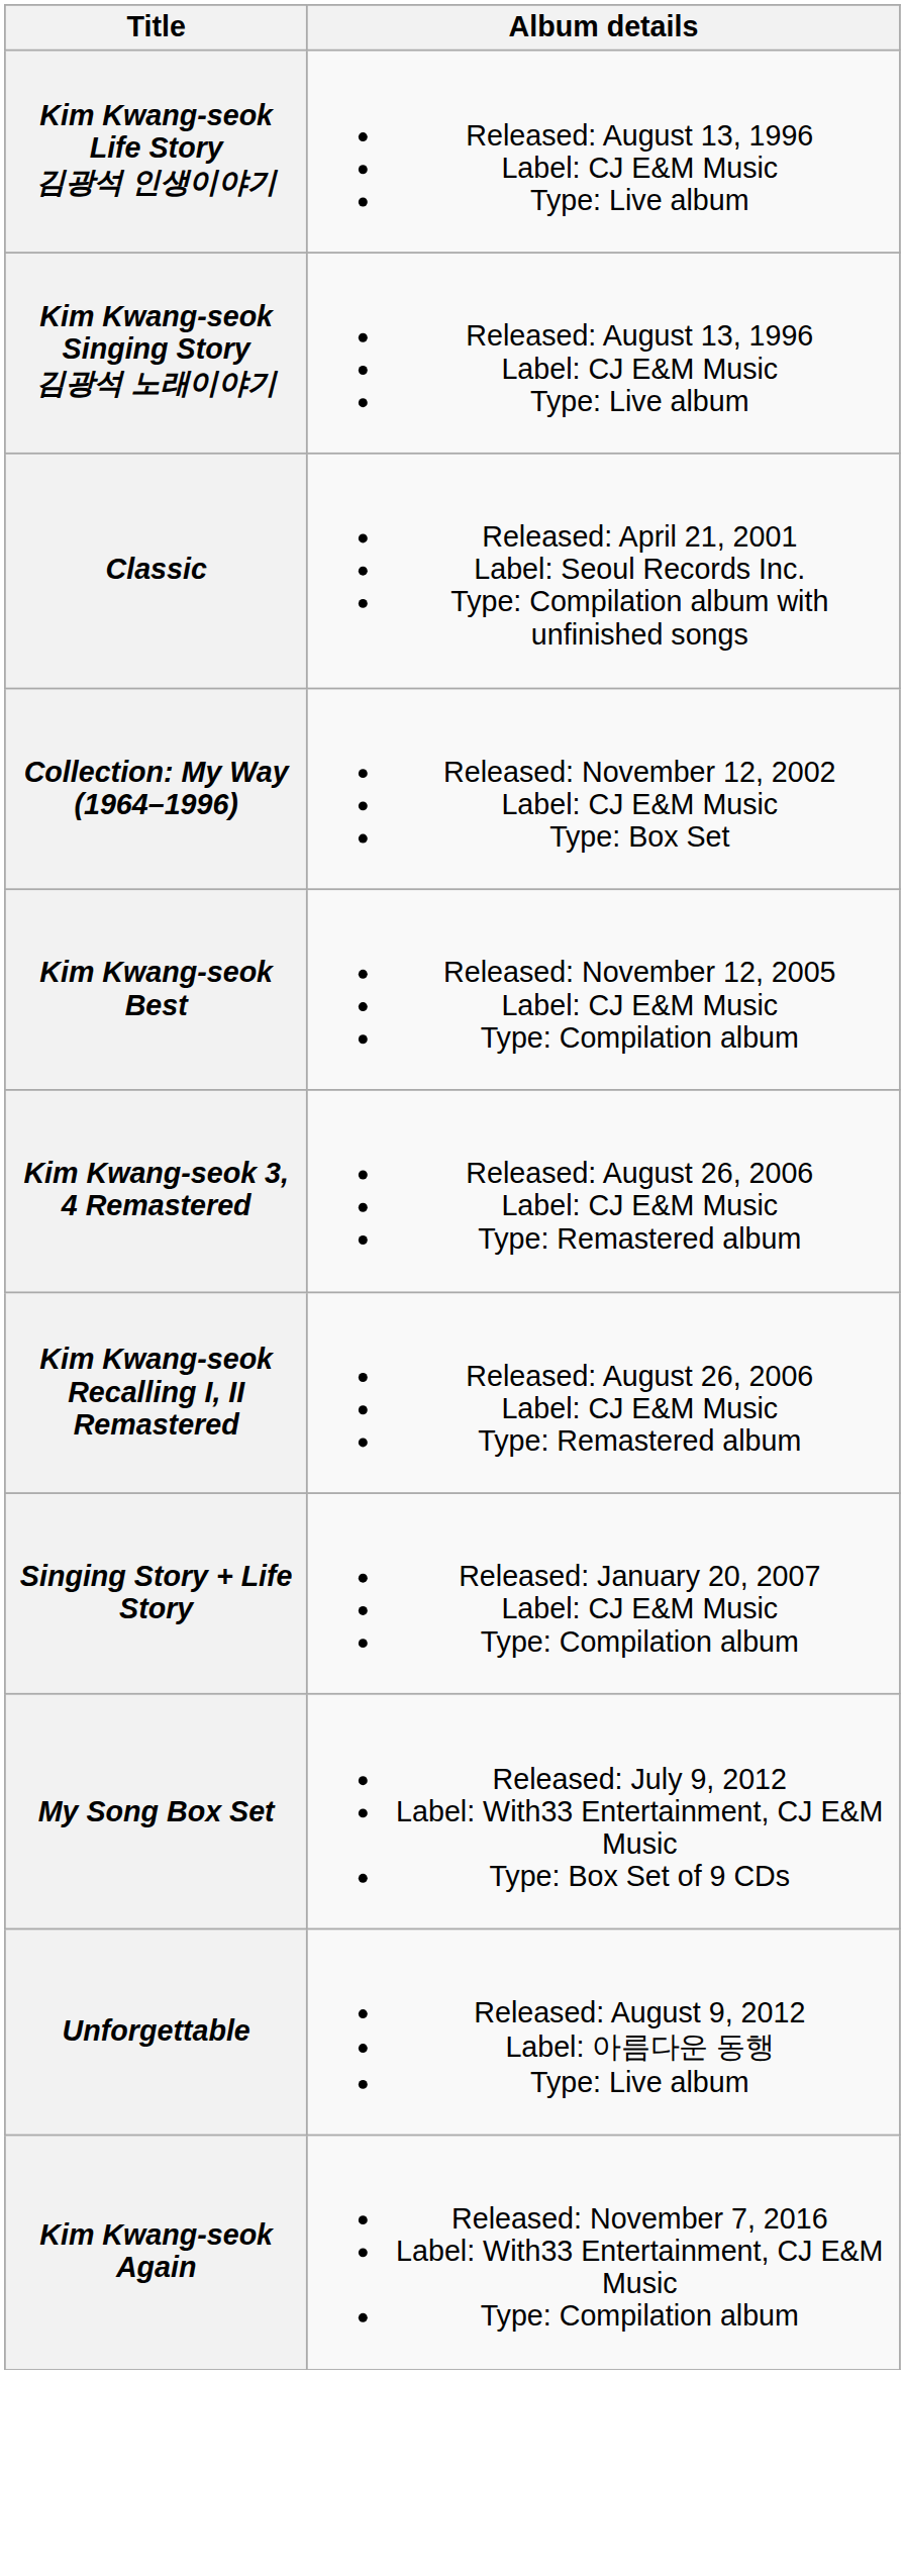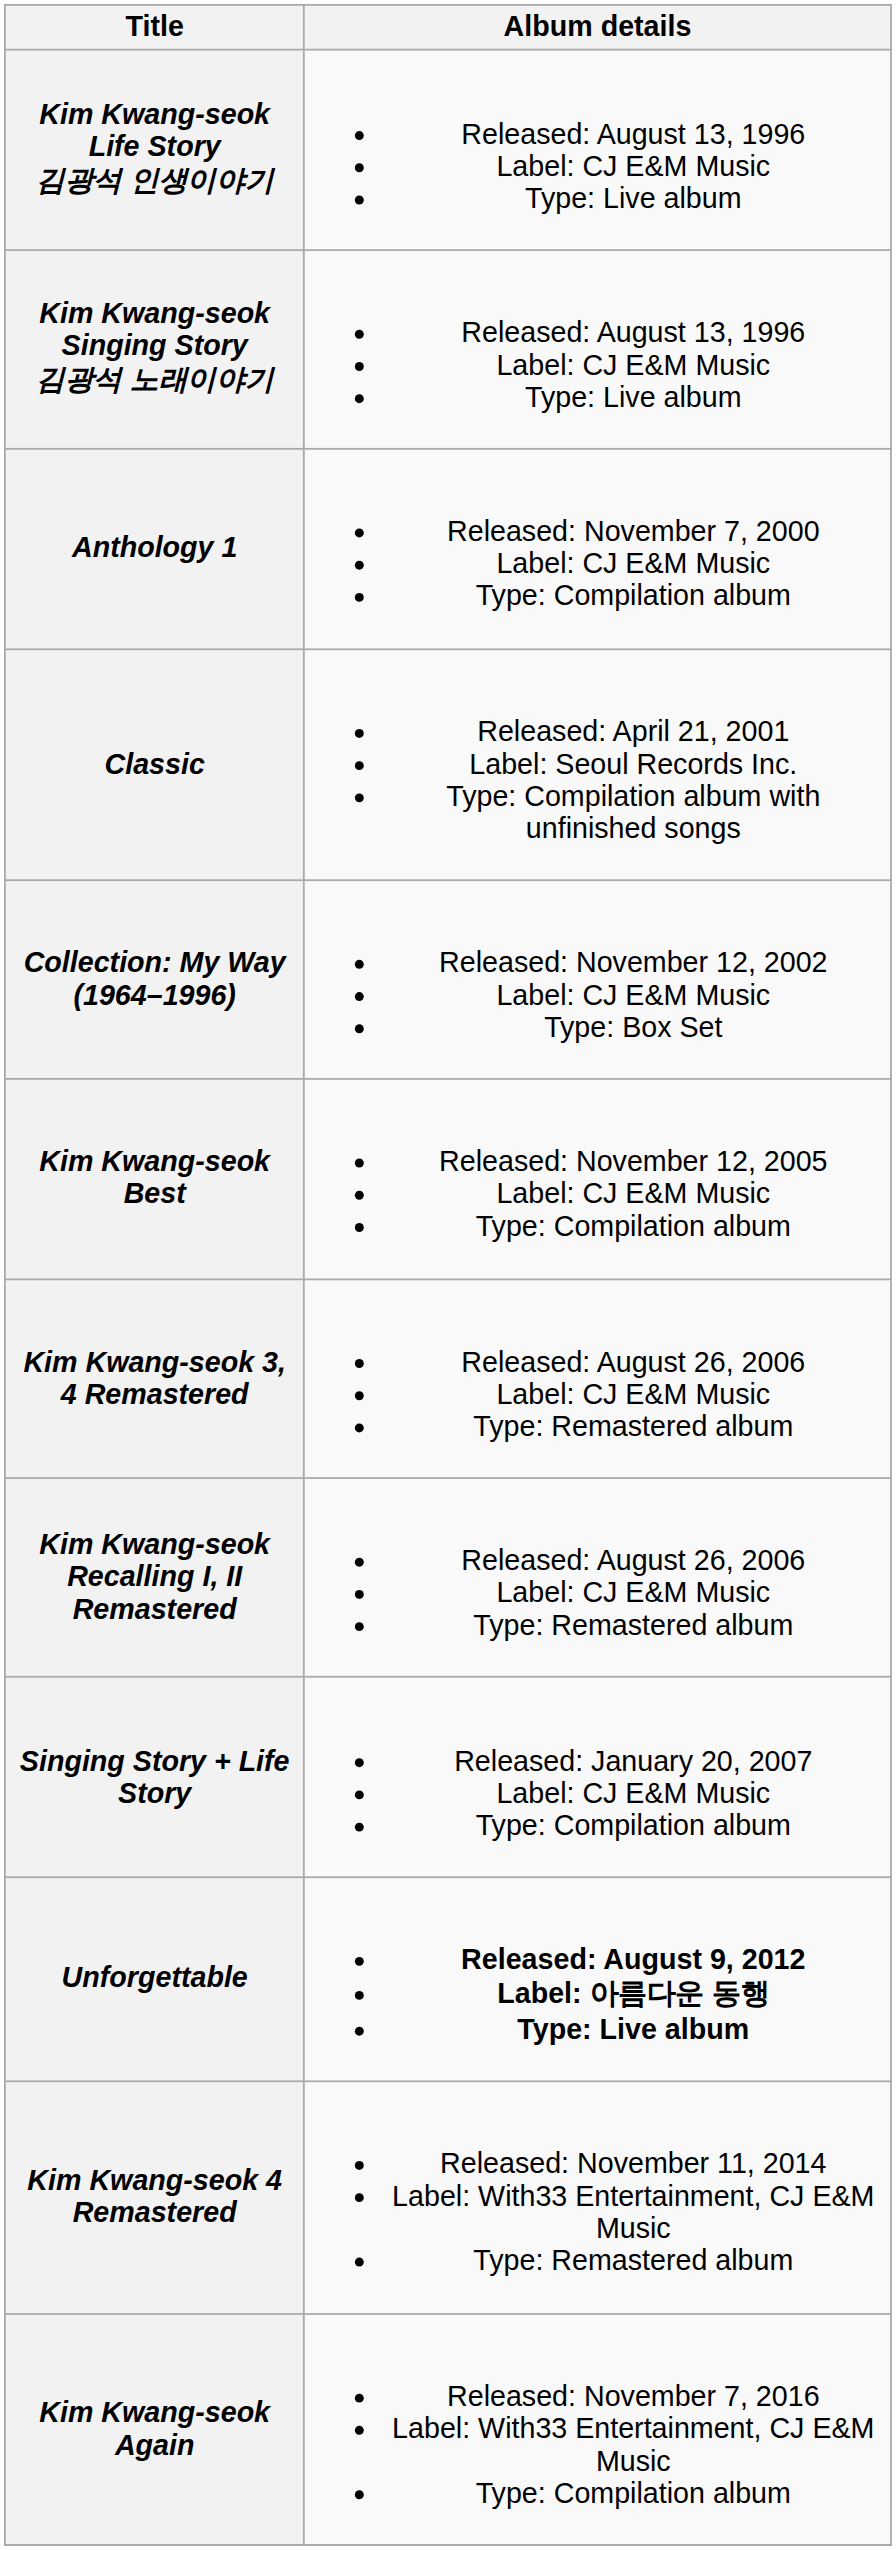 <table class="wikitable plainrowheaders" style="text-align:center;">
 <tr>
 <th rowspan="1" scope="col" style="width:10em;">Title</th>
 <th rowspan="1" scope="col" style="width:20em;">Album details</th>
 </tr>
 <tr>
 <th scope="row"><em>Kim Kwang-seok Life Story</em><br><em>김광석 인생이야기</em></th>
 <td><br><ul><li>Released: August 13, 1996</li><li>Label: CJ E&M Music</li><li>Type: Live album</li></ul></td>
 </tr>
 <tr>
 <th scope="row"><em>Kim Kwang-seok Singing Story</em><br><em>김광석 노래이야기</em></th>
 <td><br><ul><li>Released: August 13, 1996</li><li>Label: CJ E&M Music</li><li>Type: Live album</li></ul></td>
+</tr>
+<tr>
+<th scope="row"><em>Anthology 1</em></th>
+<td><br><ul><li>Released: November 7, 2000</li><li>Label:  CJ E&M Music</li><li>Type: Compilation album</li></ul></td>
 </tr>
 <tr>
 <th scope="row"><em>Classic</em></th>
 <td><br><ul><li>Released: April 21, 2001</li><li>Label: Seoul Records Inc.</li><li>Type: Compilation album with unfinished songs</li></ul></td>
 </tr>
 <tr>
 <th scope="row"><em>Collection: My Way (1964–1996)</em></th>
 <td><br><ul><li>Released: November 12, 2002</li><li>Label: CJ E&M Music</li><li>Type: Box Set</li></ul></td>
 </tr>
 <tr>
 <th scope="row"><em>Kim Kwang-seok Best</em></th>
 <td><br><ul><li>Released: November 12, 2005</li><li>Label: CJ E&M Music</li><li>Type: Compilation album</li></ul></td>
 </tr>
 <tr>
 <th scope="row"><em>Kim Kwang-seok 3, 4 Remastered</em></th>
 <td><br><ul><li>Released: August 26, 2006</li><li>Label: CJ E&M Music</li><li>Type: Remastered album</li></ul></td>
 </tr>
 <tr>
 <th scope="row"><em>Kim Kwang-seok Recalling I, II Remastered</em></th>
 <td><br><ul><li>Released: August 26, 2006</li><li>Label: CJ E&M Music</li><li>Type: Remastered album</li></ul></td>
 </tr>
 <tr>
 <th scope="row"><em>Singing Story + Life Story</em></th>
 <td><br><ul><li>Released: January 20, 2007</li><li>Label: CJ E&M Music</li><li>Type: Compilation album</li></ul></td>
 </tr>
 <tr>
-<th scope="row"><em>My Song Box Set</em></th>
-<td><br><ul><li>Released: July 9, 2012</li><li>Label: With33 Entertainment, CJ E&M Music</li><li>Type: Box Set of 9 CDs</li></ul></td>
+<th scope="row"><em>Unforgettable</em></th>
+<td><strong><br><ul><li>Released: August 9, 2012</li><li>Label: 아름다운 동행</li><li>Type: Live album</li></ul></strong></td>
 </tr>
 <tr>
-<th scope="row"><em>Unforgettable</em></th>
-<td><br><ul><li>Released: August 9, 2012</li><li>Label: 아름다운 동행</li><li>Type: Live album</li></ul></td>
+<th scope="row"><em>Kim Kwang-seok 4 Remastered</em></th>
+<td><br><ul><li>Released: November 11, 2014</li><li>Label: With33 Entertainment, CJ E&M Music</li><li>Type: Remastered album</li></ul></td>
 </tr>
 <tr>
 <th scope="row"><em>Kim Kwang-seok Again</em></th>
 <td><br><ul><li>Released: November 7, 2016</li><li>Label: With33 Entertainment, CJ E&M Music</li><li>Type: Compilation album</li></ul></td>
 </tr>
 <tr>
 </tr>
 </table>
